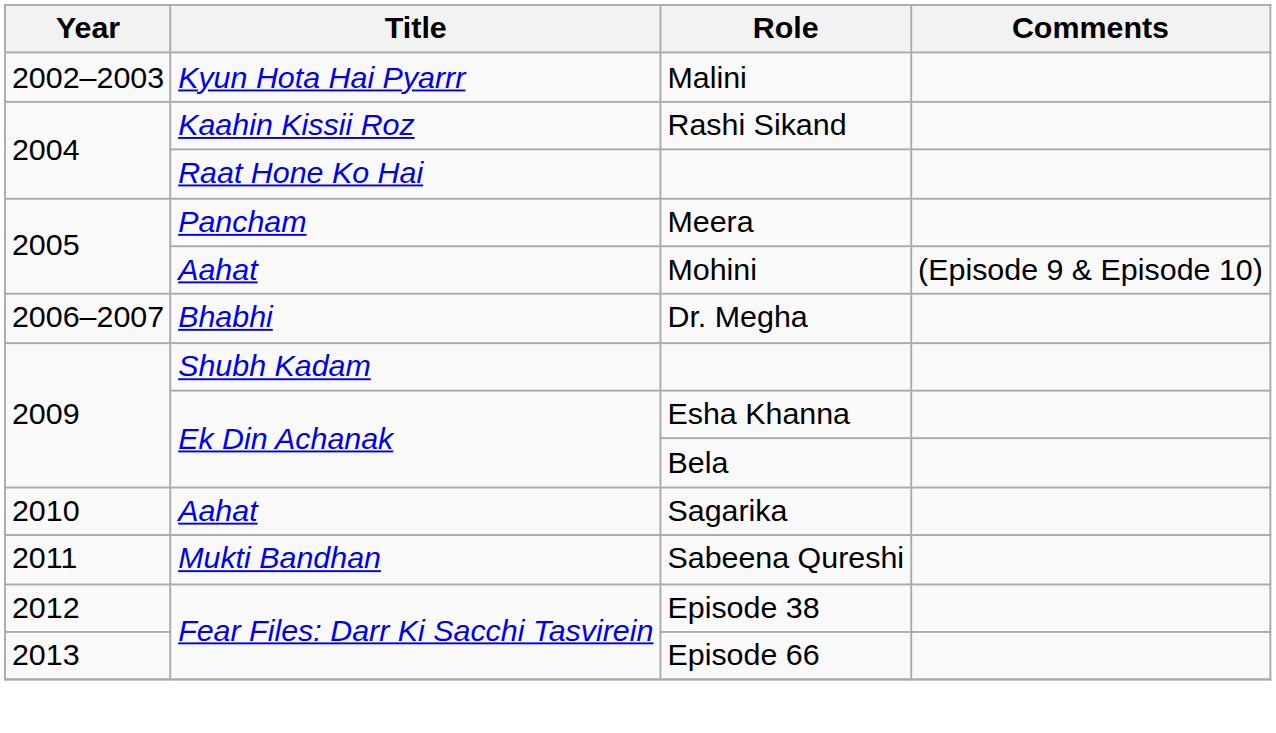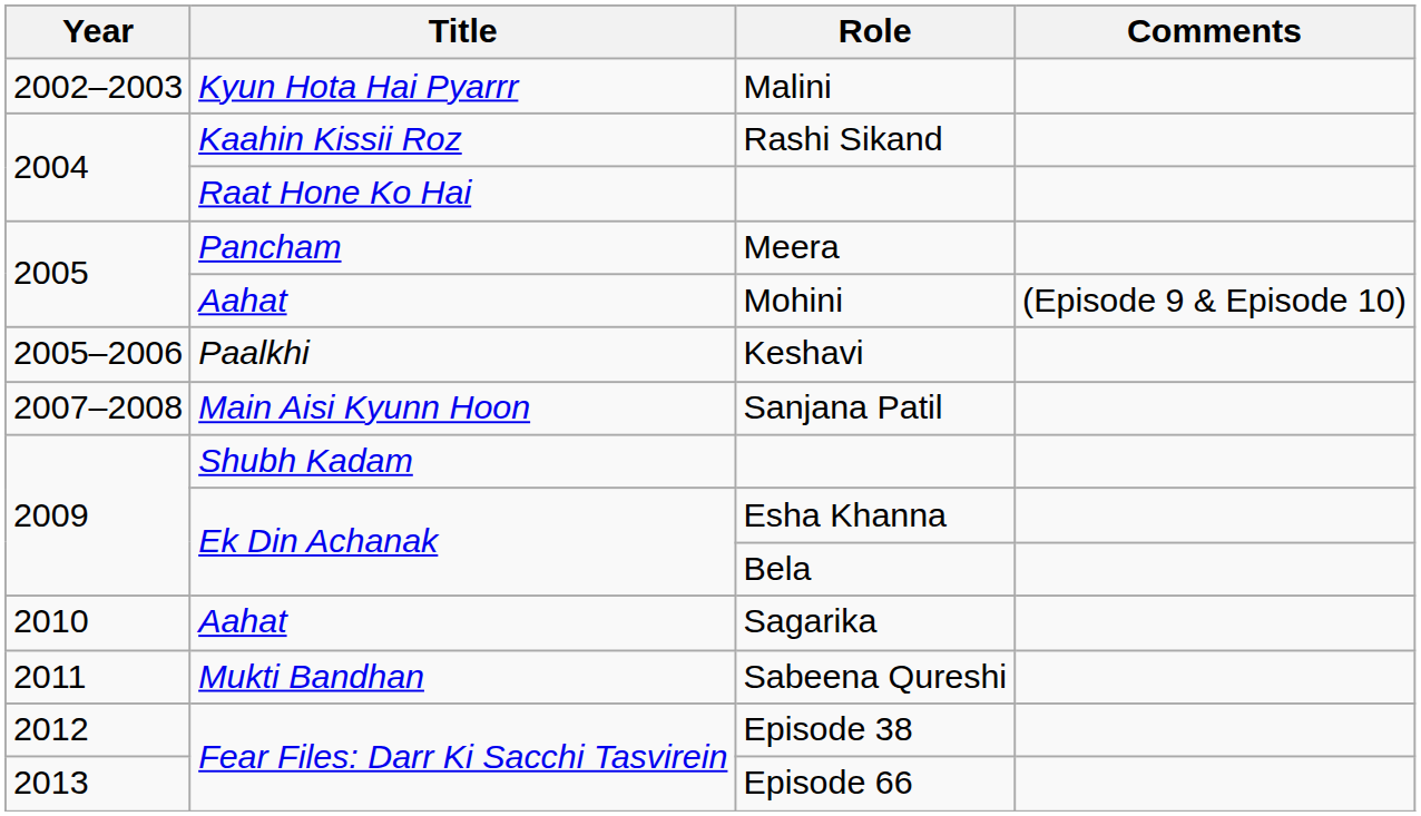 <table class="wikitable sortable">
 <tr>
 <th>Year</th>
 <th>Title</th>
 <th>Role</th>
 <th>Comments</th>
 </tr>
 <tr>
 <td>2002–2003</td>
 <td><em><a href='#'>Kyun Hota Hai Pyarrr</a></em></td>
 <td>Malini</td>
 <td></td>
 </tr>
 <tr>
 <td rowspan="2">2004</td>
 <td><em><a href='#'>Kaahin Kissii Roz</a></em></td>
 <td>Rashi Sikand</td>
 <td></td>
 </tr>
 <tr>
 <td><em><a href='#'>Raat Hone Ko Hai</a></em></td>
 <td></td>
 <td></td>
 </tr>
 <tr>
 <td rowspan="2">2005</td>
 <td><em><a href='#'>Pancham</a></em></td>
 <td>Meera</td>
 <td></td>
 </tr>
 <tr>
 <td><em><a href='#'>Aahat</a></em></td>
 <td>Mohini</td>
 <td>(Episode 9 & Episode 10)</td>
 </tr>
 <tr>
-<td>2006–2007</td>
-<td><em><a href='#'>Bhabhi</a></em></td>
-<td>Dr. Megha</td>
+<td>2005–2006</td>
+<td><em>Paalkhi</em></td>
+<td>Keshavi</td>
+<td></td>
+</tr>
+<tr>
+<td>2007–2008</td>
+<td><em><a href='#'>Main Aisi Kyunn Hoon</a></em></td>
+<td>Sanjana Patil</td>
 <td></td>
 </tr>
 <tr>
 <td rowspan="3">2009</td>
 <td><em><a href='#'>Shubh Kadam</a></em></td>
 <td></td>
 <td></td>
 </tr>
 <tr>
 <td rowspan = "2"><em><a href='#'>Ek Din Achanak</a></em></td>
 <td>Esha Khanna</td>
 <td></td>
 </tr>
 <tr>
 <td>Bela</td>
 <td></td>
 </tr>
 <tr>
 <td>2010</td>
 <td><em><a href='#'>Aahat</a></em></td>
 <td>Sagarika</td>
 <td></td>
 </tr>
 <tr>
 <td>2011</td>
 <td><em><a href='#'>Mukti Bandhan</a></em></td>
 <td>Sabeena Qureshi</td>
 <td></td>
 </tr>
 <tr>
 <td>2012</td>
 <td rowspan="2"><em><a href='#'>Fear Files: Darr Ki Sacchi Tasvirein</a></em></td>
 <td>Episode 38</td>
 <td></td>
 </tr>
 <tr>
 <td>2013</td>
 <td>Episode 66</td>
 <td></td>
 </tr>
 <tr>
 </tr>
 </table>
